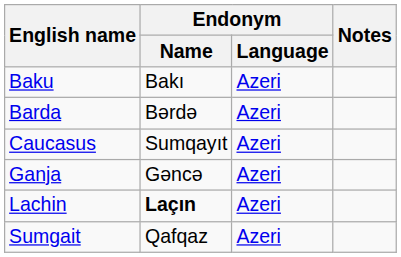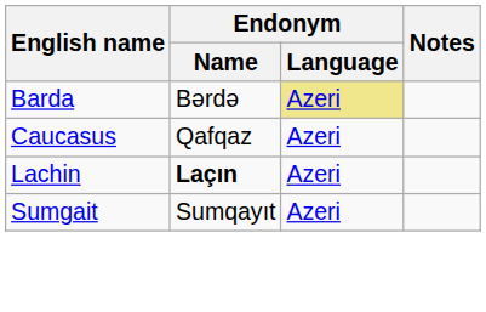 <table class="wikitable sortable mw-collapsible">
 <tr>
 <th rowspan="2">English name</th>
 <th colspan="2">Endonym</th>
 <th rowspan="2">Notes</th>
 </tr>
 <tr>
 <th>Name</th>
 <th>Language</th>
 </tr>
 <tr>
-<td><a href='#'>Baku</a></td>
-<td>Bakı</td>
-<td><a href='#'>Azeri</a></td>
-<td></td>
-</tr>
-<tr>
 <td><a href='#'>Barda</a></td>
 <td>Bərdə</td>
-<td><a href='#'>Azeri</a></td>
+<td style="background: khaki;"><a href='#'>Azeri</a></td>
 <td></td>
 </tr>
 <tr>
 <td><a href='#'>Caucasus</a></td>
-<td>Sumqayıt</td>
-<td><a href='#'>Azeri</a></td>
-<td></td>
-</tr>
-<tr>
-<td><a href='#'>Ganja</a></td>
-<td>Gəncə</td>
+<td>Qafqaz</td>
 <td><a href='#'>Azeri</a></td>
 <td></td>
 </tr>
 <tr>
 <td><a href='#'>Lachin</a></td>
 <td><strong>Laçın</strong></td>
 <td><a href='#'>Azeri</a></td>
 <td></td>
 </tr>
 <tr>
 <td><a href='#'>Sumgait</a></td>
-<td>Qafqaz</td>
+<td>Sumqayıt</td>
 <td><a href='#'>Azeri</a></td>
 <td></td>
 </tr>
 </table>
